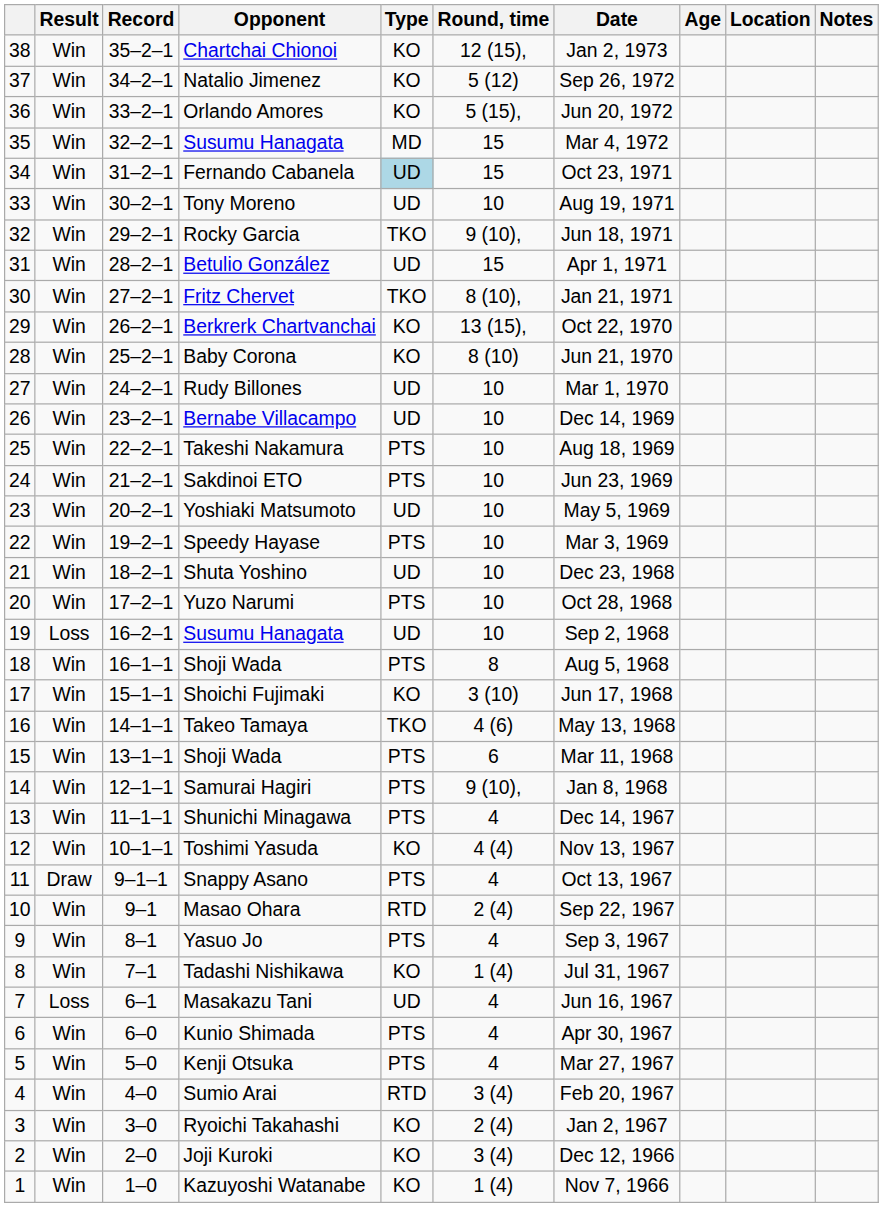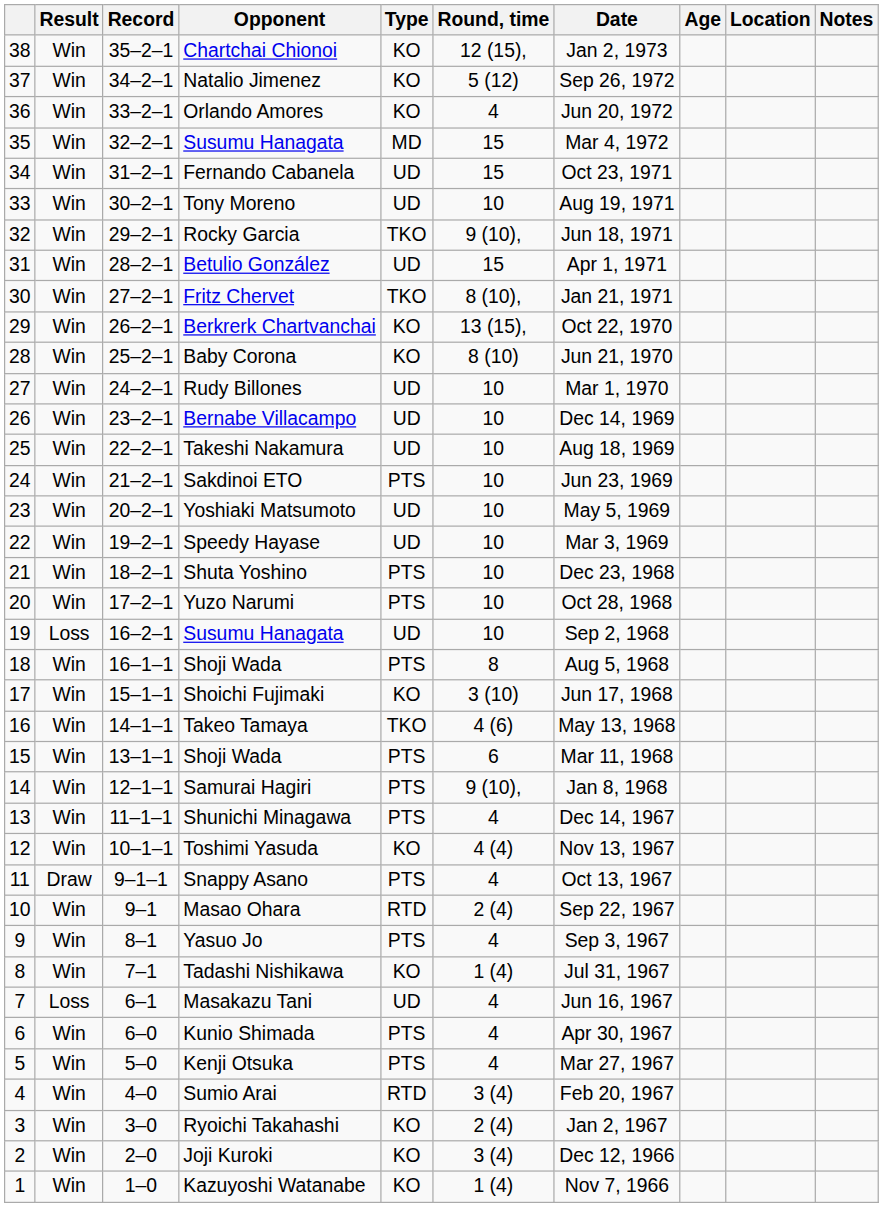 <table class="wikitable" style="text-align:center">
 <tr>
 <th></th>
 <th>Result</th>
 <th>Record</th>
 <th>Opponent</th>
 <th>Type</th>
 <th>Round, time</th>
 <th>Date</th>
 <th>Age</th>
 <th>Location</th>
 <th>Notes</th>
 </tr>
 <tr>
 <td>38</td>
 <td>Win</td>
 <td>35–2–1</td>
 <td align=left><a href='#'>Chartchai Chionoi</a></td>
 <td>KO</td>
 <td>12 (15), </td>
 <td>Jan 2, 1973</td>
 <td style="text-align:left;"></td>
 <td style="text-align:left;"></td>
 <td style="text-align:left;"></td>
 </tr>
 <tr>
 <td>37</td>
 <td>Win</td>
 <td>34–2–1</td>
 <td align=left>Natalio Jimenez</td>
 <td>KO</td>
 <td>5 (12)</td>
 <td>Sep 26, 1972</td>
 <td style="text-align:left;"></td>
 <td style="text-align:left;"></td>
 <td></td>
 </tr>
 <tr>
 <td>36</td>
 <td>Win</td>
 <td>33–2–1</td>
 <td align=left>Orlando Amores</td>
 <td>KO</td>
-<td>5 (15), </td>
+<td>4</td>
 <td>Jun 20, 1972</td>
 <td style="text-align:left;"></td>
 <td style="text-align:left;"></td>
 <td style="text-align:left;"></td>
 </tr>
 <tr>
 <td>35</td>
 <td>Win</td>
 <td>32–2–1</td>
 <td align=left><a href='#'>Susumu Hanagata</a></td>
 <td>MD</td>
 <td>15</td>
 <td>Mar 4, 1972</td>
 <td style="text-align:left;"></td>
 <td style="text-align:left;"></td>
 <td style="text-align:left;"></td>
 </tr>
 <tr>
 <td>34</td>
 <td>Win</td>
 <td>31–2–1</td>
 <td align=left>Fernando Cabanela</td>
-<td style="background: lightblue;">UD</td>
+<td>UD</td>
 <td>15</td>
 <td>Oct 23, 1971</td>
 <td style="text-align:left;"></td>
 <td style="text-align:left;"></td>
 <td style="text-align:left;"></td>
 </tr>
 <tr>
 <td>33</td>
 <td>Win</td>
 <td>30–2–1</td>
 <td align=left>Tony Moreno</td>
 <td>UD</td>
 <td>10</td>
 <td>Aug 19, 1971</td>
 <td style="text-align:left;"></td>
 <td style="text-align:left;"></td>
 <td></td>
 </tr>
 <tr>
 <td>32</td>
 <td>Win</td>
 <td>29–2–1</td>
 <td align=left>Rocky Garcia</td>
 <td>TKO</td>
 <td>9 (10), </td>
 <td>Jun 18, 1971</td>
 <td style="text-align:left;"></td>
 <td style="text-align:left;"></td>
 <td></td>
 </tr>
 <tr>
 <td>31</td>
 <td>Win</td>
 <td>28–2–1</td>
 <td align=left><a href='#'>Betulio González</a></td>
 <td>UD</td>
 <td>15</td>
 <td>Apr 1, 1971</td>
 <td style="text-align:left;"></td>
 <td style="text-align:left;"></td>
 <td style="text-align:left;"></td>
 </tr>
 <tr>
 <td>30</td>
 <td>Win</td>
 <td>27–2–1</td>
 <td align=left><a href='#'>Fritz Chervet</a></td>
 <td>TKO</td>
 <td>8 (10), </td>
 <td>Jan 21, 1971</td>
 <td style="text-align:left;"></td>
 <td style="text-align:left;"></td>
 <td></td>
 </tr>
 <tr>
 <td>29</td>
 <td>Win</td>
 <td>26–2–1</td>
 <td align=left><a href='#'>Berkrerk Chartvanchai</a></td>
 <td>KO</td>
 <td>13 (15), </td>
 <td>Oct 22, 1970</td>
 <td style="text-align:left;"></td>
 <td style="text-align:left;"></td>
 <td style="text-align:left;"></td>
 </tr>
 <tr>
 <td>28</td>
 <td>Win</td>
 <td>25–2–1</td>
 <td align=left>Baby Corona</td>
 <td>KO</td>
 <td>8 (10)</td>
 <td>Jun 21, 1970</td>
 <td style="text-align:left;"></td>
 <td style="text-align:left;"></td>
 <td></td>
 </tr>
 <tr>
 <td>27</td>
 <td>Win</td>
 <td>24–2–1</td>
 <td align=left>Rudy Billones</td>
 <td>UD</td>
 <td>10</td>
 <td>Mar 1, 1970</td>
 <td style="text-align:left;"></td>
 <td style="text-align:left;"></td>
 <td></td>
 </tr>
 <tr>
 <td>26</td>
 <td>Win</td>
 <td>23–2–1</td>
 <td align=left><a href='#'>Bernabe Villacampo</a></td>
 <td>UD</td>
 <td>10</td>
 <td>Dec 14, 1969</td>
 <td style="text-align:left;"></td>
 <td style="text-align:left;"></td>
 <td></td>
 </tr>
 <tr>
 <td>25</td>
 <td>Win</td>
 <td>22–2–1</td>
 <td align=left>Takeshi Nakamura</td>
-<td>PTS</td>
+<td>UD</td>
 <td>10</td>
 <td>Aug 18, 1969</td>
 <td style="text-align:left;"></td>
 <td style="text-align:left;"></td>
 <td></td>
 </tr>
 <tr>
 <td>24</td>
 <td>Win</td>
 <td>21–2–1</td>
 <td align=left>Sakdinoi ETO</td>
 <td>PTS</td>
 <td>10</td>
 <td>Jun 23, 1969</td>
 <td style="text-align:left;"></td>
 <td style="text-align:left;"></td>
 <td></td>
 </tr>
 <tr>
 <td>23</td>
 <td>Win</td>
 <td>20–2–1</td>
 <td align=left>Yoshiaki Matsumoto</td>
 <td>UD</td>
 <td>10</td>
 <td>May 5, 1969</td>
 <td style="text-align:left;"></td>
 <td style="text-align:left;"></td>
 <td></td>
 </tr>
 <tr>
 <td>22</td>
 <td>Win</td>
 <td>19–2–1</td>
 <td align=left>Speedy Hayase</td>
-<td>PTS</td>
+<td>UD</td>
 <td>10</td>
 <td>Mar 3, 1969</td>
 <td style="text-align:left;"></td>
 <td style="text-align:left;"></td>
 <td></td>
 </tr>
 <tr>
 <td>21</td>
 <td>Win</td>
 <td>18–2–1</td>
 <td align=left>Shuta Yoshino</td>
-<td>UD</td>
+<td>PTS</td>
 <td>10</td>
 <td>Dec 23, 1968</td>
 <td style="text-align:left;"></td>
 <td style="text-align:left;"></td>
 <td></td>
 </tr>
 <tr>
 <td>20</td>
 <td>Win</td>
 <td>17–2–1</td>
 <td align=left>Yuzo Narumi</td>
 <td>PTS</td>
 <td>10</td>
 <td>Oct 28, 1968</td>
 <td style="text-align:left;"></td>
 <td style="text-align:left;"></td>
 <td></td>
 </tr>
 <tr>
 <td>19</td>
 <td>Loss</td>
 <td>16–2–1</td>
 <td align=left><a href='#'>Susumu Hanagata</a></td>
 <td>UD</td>
 <td>10</td>
 <td>Sep 2, 1968</td>
 <td style="text-align:left;"></td>
 <td style="text-align:left;"></td>
 <td></td>
 </tr>
 <tr>
 <td>18</td>
 <td>Win</td>
 <td>16–1–1</td>
 <td align=left>Shoji Wada</td>
 <td>PTS</td>
 <td>8</td>
 <td>Aug 5, 1968</td>
 <td style="text-align:left;"></td>
 <td style="text-align:left;"></td>
 <td></td>
 </tr>
 <tr>
 <td>17</td>
 <td>Win</td>
 <td>15–1–1</td>
 <td align=left>Shoichi Fujimaki</td>
 <td>KO</td>
 <td>3 (10)</td>
 <td>Jun 17, 1968</td>
 <td style="text-align:left;"></td>
 <td style="text-align:left;"></td>
 <td></td>
 </tr>
 <tr>
 <td>16</td>
 <td>Win</td>
 <td>14–1–1</td>
 <td align=left>Takeo Tamaya</td>
 <td>TKO</td>
 <td>4 (6)</td>
 <td>May 13, 1968</td>
 <td style="text-align:left;"></td>
 <td style="text-align:left;"></td>
 <td></td>
 </tr>
 <tr>
 <td>15</td>
 <td>Win</td>
 <td>13–1–1</td>
 <td align=left>Shoji Wada</td>
 <td>PTS</td>
 <td>6</td>
 <td>Mar 11, 1968</td>
 <td style="text-align:left;"></td>
 <td style="text-align:left;"></td>
 <td></td>
 </tr>
 <tr>
 <td>14</td>
 <td>Win</td>
 <td>12–1–1</td>
 <td align=left>Samurai Hagiri</td>
 <td>PTS</td>
 <td>9 (10), </td>
 <td>Jan 8, 1968</td>
 <td style="text-align:left;"></td>
 <td style="text-align:left;"></td>
 <td></td>
 </tr>
 <tr>
 <td>13</td>
 <td>Win</td>
 <td>11–1–1</td>
 <td align=left>Shunichi Minagawa</td>
 <td>PTS</td>
 <td>4</td>
 <td>Dec 14, 1967</td>
 <td style="text-align:left;"></td>
 <td style="text-align:left;"></td>
 <td></td>
 </tr>
 <tr>
 <td>12</td>
 <td>Win</td>
 <td>10–1–1</td>
 <td align=left>Toshimi Yasuda</td>
 <td>KO</td>
 <td>4 (4)</td>
 <td>Nov 13, 1967</td>
 <td style="text-align:left;"></td>
 <td style="text-align:left;"></td>
 <td></td>
 </tr>
 <tr>
 <td>11</td>
 <td>Draw</td>
 <td>9–1–1</td>
 <td align=left>Snappy Asano</td>
 <td>PTS</td>
 <td>4</td>
 <td>Oct 13, 1967</td>
 <td style="text-align:left;"></td>
 <td style="text-align:left;"></td>
 <td></td>
 </tr>
 <tr>
 <td>10</td>
 <td>Win</td>
 <td>9–1</td>
 <td align=left>Masao Ohara</td>
 <td>RTD</td>
 <td>2 (4)</td>
 <td>Sep 22, 1967</td>
 <td style="text-align:left;"></td>
 <td style="text-align:left;"></td>
 <td></td>
 </tr>
 <tr>
 <td>9</td>
 <td>Win</td>
 <td>8–1</td>
 <td align=left>Yasuo Jo</td>
 <td>PTS</td>
 <td>4</td>
 <td>Sep 3, 1967</td>
 <td style="text-align:left;"></td>
 <td style="text-align:left;"></td>
 <td></td>
 </tr>
 <tr>
 <td>8</td>
 <td>Win</td>
 <td>7–1</td>
 <td align=left>Tadashi Nishikawa</td>
 <td>KO</td>
 <td>1 (4)</td>
 <td>Jul 31, 1967</td>
 <td style="text-align:left;"></td>
 <td style="text-align:left;"></td>
 <td></td>
 </tr>
 <tr>
 <td>7</td>
 <td>Loss</td>
 <td>6–1</td>
 <td align=left>Masakazu Tani</td>
 <td>UD</td>
 <td>4</td>
 <td>Jun 16, 1967</td>
 <td style="text-align:left;"></td>
 <td style="text-align:left;"></td>
 <td></td>
 </tr>
 <tr>
 <td>6</td>
 <td>Win</td>
 <td>6–0</td>
 <td align=left>Kunio Shimada</td>
 <td>PTS</td>
 <td>4</td>
 <td>Apr 30, 1967</td>
 <td style="text-align:left;"></td>
 <td style="text-align:left;"></td>
 <td></td>
 </tr>
 <tr>
 <td>5</td>
 <td>Win</td>
 <td>5–0</td>
 <td align=left>Kenji Otsuka</td>
 <td>PTS</td>
 <td>4</td>
 <td>Mar 27, 1967</td>
 <td style="text-align:left;"></td>
 <td style="text-align:left;"></td>
 <td></td>
 </tr>
 <tr>
 <td>4</td>
 <td>Win</td>
 <td>4–0</td>
 <td align=left>Sumio Arai</td>
 <td>RTD</td>
 <td>3 (4)</td>
 <td>Feb 20, 1967</td>
 <td style="text-align:left;"></td>
 <td style="text-align:left;"></td>
 <td></td>
 </tr>
 <tr>
 <td>3</td>
 <td>Win</td>
 <td>3–0</td>
 <td align=left>Ryoichi Takahashi</td>
 <td>KO</td>
 <td>2 (4)</td>
 <td>Jan 2, 1967</td>
 <td style="text-align:left;"></td>
 <td style="text-align:left;"></td>
 <td></td>
 </tr>
 <tr>
 <td>2</td>
 <td>Win</td>
 <td>2–0</td>
 <td align=left>Joji Kuroki</td>
 <td>KO</td>
 <td>3 (4)</td>
 <td>Dec 12, 1966</td>
 <td style="text-align:left;"></td>
 <td style="text-align:left;"></td>
 <td></td>
 </tr>
 <tr>
 <td>1</td>
 <td>Win</td>
 <td>1–0</td>
 <td align=left>Kazuyoshi Watanabe</td>
 <td>KO</td>
 <td>1 (4)</td>
 <td>Nov 7, 1966</td>
 <td style="text-align:left;"></td>
 <td style="text-align:left;"></td>
 <td></td>
 </tr>
 <tr>
 </tr>
 </table>
